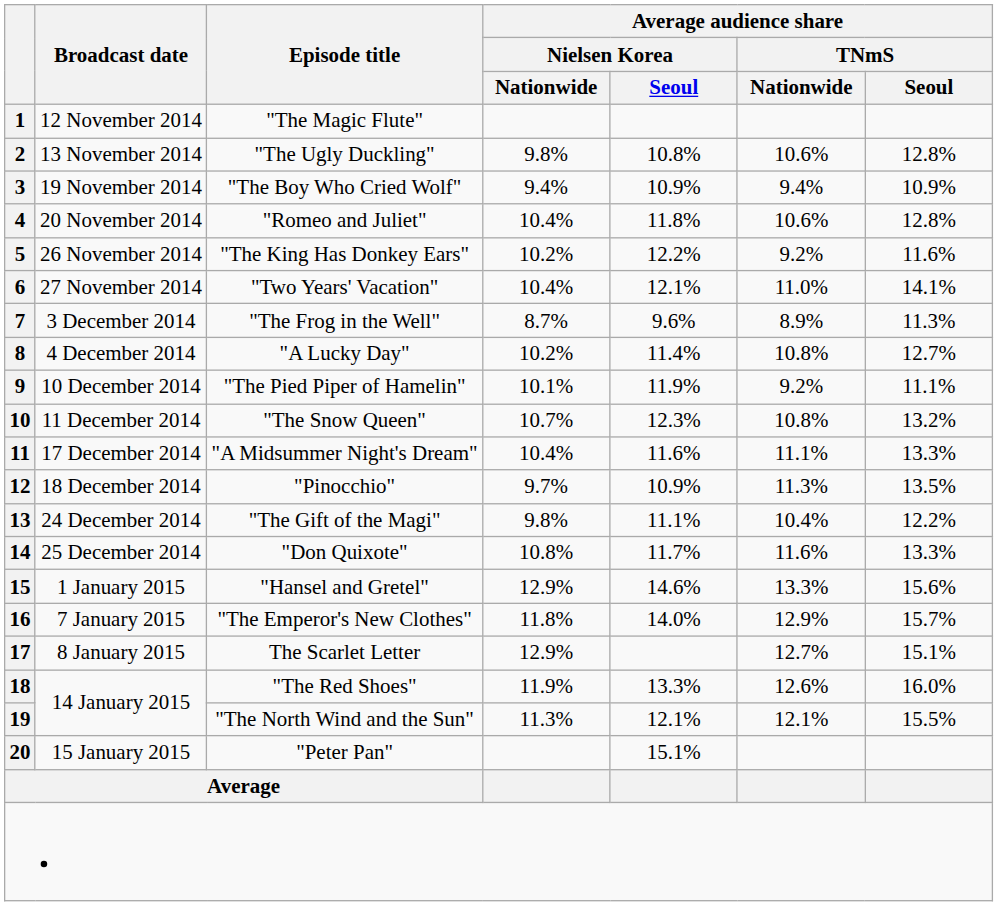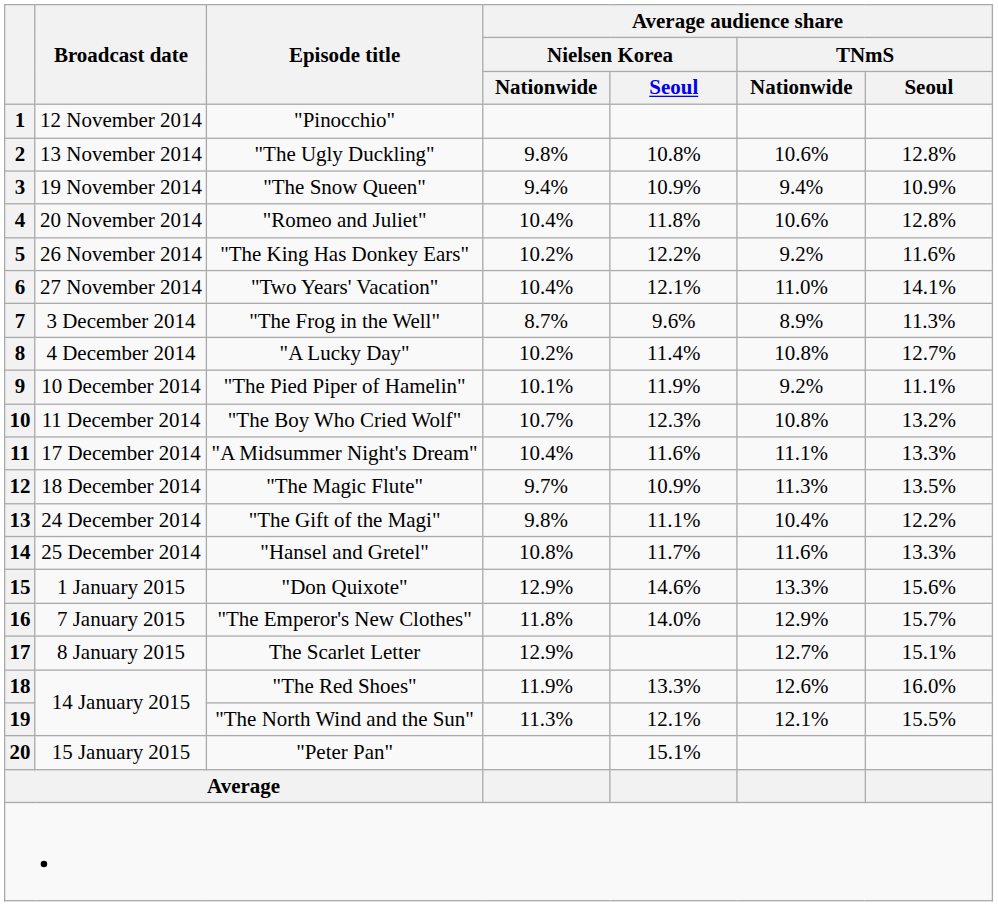 <table class=wikitable style="text-align:center">
 <tr>
 <th rowspan="3"></th>
 <th rowspan="3">Broadcast date</th>
 <th rowspan="3">Episode title</th>
 <th colspan="4">Average audience share</th>
 </tr>
 <tr>
 <th colspan="2">Nielsen Korea</th>
 <th colspan="2">TNmS</th>
 </tr>
 <tr>
 <th width="90">Nationwide</th>
 <th width="90"><a href='#'>Seoul</a></th>
 <th width="90">Nationwide</th>
 <th width="90">Seoul</th>
 </tr>
 <tr>
 <th>1</th>
 <td>12 November 2014</td>
-<td>"The Magic Flute"</td>
+<td>"Pinocchio"</td>
 <td><strong></strong> </td>
 <td><strong></strong> </td>
 <td><strong></strong> </td>
 <td><strong></strong> </td>
 </tr>
 <tr>
 <th>2</th>
 <td>13 November 2014</td>
 <td>"The Ugly Duckling"</td>
 <td>9.8% </td>
 <td>10.8% </td>
 <td>10.6% </td>
 <td>12.8% </td>
 </tr>
 <tr>
 <th>3</th>
 <td>19 November 2014</td>
-<td>"The Boy Who Cried Wolf"</td>
+<td>"The Snow Queen"</td>
 <td>9.4% </td>
 <td>10.9% </td>
 <td>9.4% </td>
 <td>10.9% </td>
 </tr>
 <tr>
 <th>4</th>
 <td>20 November 2014</td>
 <td>"Romeo and Juliet"</td>
 <td>10.4% </td>
 <td>11.8% </td>
 <td>10.6% </td>
 <td>12.8% </td>
 </tr>
 <tr>
 <th>5</th>
 <td>26 November 2014</td>
 <td>"The King Has Donkey Ears"</td>
 <td>10.2% </td>
 <td>12.2% </td>
 <td>9.2% </td>
 <td>11.6% </td>
 </tr>
 <tr>
 <th>6</th>
 <td>27 November 2014</td>
 <td>"Two Years' Vacation"</td>
 <td>10.4% </td>
 <td>12.1% </td>
 <td>11.0% </td>
 <td>14.1% </td>
 </tr>
 <tr>
 <th>7</th>
 <td>3 December 2014</td>
 <td>"The Frog in the Well"</td>
 <td>8.7% </td>
 <td>9.6% </td>
 <td>8.9% </td>
 <td>11.3% </td>
 </tr>
 <tr>
 <th>8</th>
 <td>4 December 2014</td>
 <td>"A Lucky Day"</td>
 <td>10.2% </td>
 <td>11.4% </td>
 <td>10.8% </td>
 <td>12.7% </td>
 </tr>
 <tr>
 <th>9</th>
 <td>10 December 2014</td>
 <td>"The Pied Piper of Hamelin"</td>
 <td>10.1% </td>
 <td>11.9% </td>
 <td>9.2% </td>
 <td>11.1% </td>
 </tr>
 <tr>
 <th>10</th>
 <td>11 December 2014</td>
-<td>"The Snow Queen"</td>
+<td>"The Boy Who Cried Wolf"</td>
 <td>10.7% </td>
 <td>12.3% </td>
 <td>10.8% </td>
 <td>13.2% </td>
 </tr>
 <tr>
 <th>11</th>
 <td>17 December 2014</td>
 <td>"A Midsummer Night's Dream"</td>
 <td>10.4% </td>
 <td>11.6% </td>
 <td>11.1% </td>
 <td>13.3% </td>
 </tr>
 <tr>
 <th>12</th>
 <td>18 December 2014</td>
-<td>"Pinocchio"</td>
+<td>"The Magic Flute"</td>
 <td>9.7% </td>
 <td>10.9% </td>
 <td>11.3% </td>
 <td>13.5% </td>
 </tr>
 <tr>
 <th>13</th>
 <td>24 December 2014</td>
 <td>"The Gift of the Magi"</td>
 <td>9.8% </td>
 <td>11.1% </td>
 <td>10.4% </td>
 <td>12.2% </td>
 </tr>
 <tr>
 <th>14</th>
 <td>25 December 2014</td>
-<td>"Don Quixote"</td>
+<td>"Hansel and Gretel"</td>
 <td>10.8% </td>
 <td>11.7% </td>
 <td>11.6% </td>
 <td>13.3% </td>
 </tr>
 <tr>
 <th>15</th>
 <td>1 January 2015</td>
-<td>"Hansel and Gretel"</td>
+<td>"Don Quixote"</td>
 <td>12.9% </td>
 <td>14.6% </td>
 <td>13.3% </td>
 <td>15.6% </td>
 </tr>
 <tr>
 <th>16</th>
 <td>7 January 2015</td>
 <td>"The Emperor's New Clothes"</td>
 <td>11.8% </td>
 <td>14.0% </td>
 <td>12.9% </td>
 <td>15.7% </td>
 </tr>
 <tr>
 <th>17</th>
 <td>8 January 2015</td>
 <td>The Scarlet Letter</td>
 <td>12.9% </td>
 <td><strong></strong> </td>
 <td>12.7% </td>
 <td>15.1% </td>
 </tr>
 <tr>
 <th>18</th>
 <td rowspan="2">14 January 2015</td>
 <td>"The Red Shoes"</td>
 <td>11.9% </td>
 <td>13.3% </td>
 <td>12.6% </td>
 <td>16.0% </td>
 </tr>
 <tr>
 <th>19</th>
 <td>"The North Wind and the Sun"</td>
 <td>11.3% </td>
 <td>12.1% </td>
 <td>12.1% </td>
 <td>15.5% </td>
 </tr>
 <tr>
 <th>20</th>
 <td>15 January 2015</td>
 <td>"Peter Pan"</td>
 <td><strong></strong> </td>
 <td>15.1% </td>
 <td><strong></strong> </td>
 <td><strong></strong> </td>
 </tr>
 <tr>
 <th colspan="3">Average</th>
 <th></th>
 <th></th>
 <th></th>
 <th></th>
 </tr>
 <tr>
 <td colspan="7"><br><ul><li></li></ul></td>
 </tr>
 </table>
